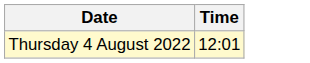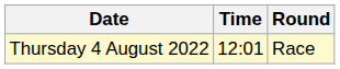 <table class="wikitable">
 <tr>
 <th>Date</th>
 <th>Time</th>
+<th>Round</th>
 </tr>
 <tr>
 <td style=background:lemonchiffon>Thursday 4 August 2022</td>
 <td style=background:lemonchiffon>12:01</td>
+<td style=background:lemonchiffon>Race</td>
 </tr>
 </table>
